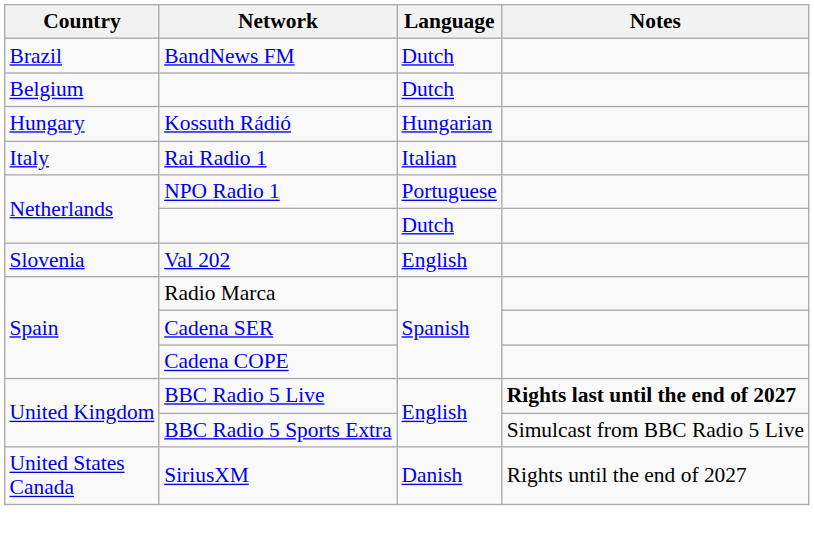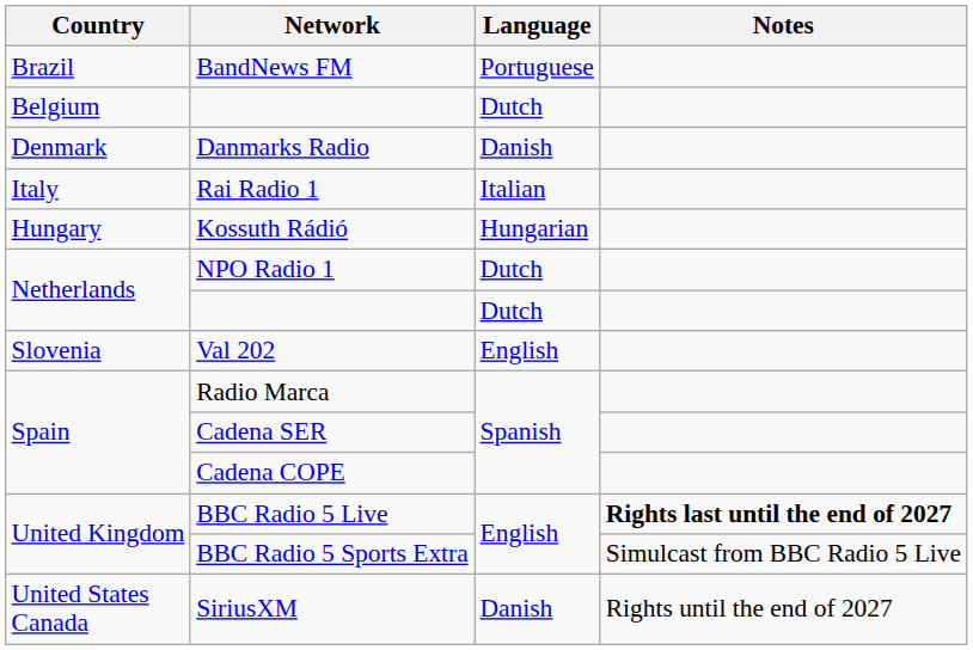 <table class="wikitable">
 <tr>
 <th>Country</th>
 <th>Network</th>
 <th>Language</th>
 <th>Notes</th>
 </tr>
 <tr>
 <td><a href='#'>Brazil</a></td>
 <td><a href='#'>BandNews FM</a></td>
-<td><a href='#'>Dutch</a></td>
+<td><a href='#'>Portuguese</a></td>
 <td></td>
 </tr>
 <tr>
 <td><a href='#'>Belgium</a></td>
 <td></td>
 <td><a href='#'>Dutch</a></td>
 <td></td>
 </tr>
 <tr>
-<td><a href='#'>Hungary</a></td>
-<td><a href='#'>Kossuth Rádió</a></td>
-<td><a href='#'>Hungarian</a></td>
+<td><a href='#'>Denmark</a></td>
+<td><a href='#'>Danmarks Radio</a></td>
+<td><a href='#'>Danish</a></td>
 <td></td>
 </tr>
 <tr>
 <td><a href='#'>Italy</a></td>
 <td><a href='#'>Rai Radio 1</a></td>
 <td><a href='#'>Italian</a></td>
 <td></td>
 </tr>
 <tr>
+<td><a href='#'>Hungary</a></td>
+<td><a href='#'>Kossuth Rádió</a></td>
+<td><a href='#'>Hungarian</a></td>
+<td></td>
+</tr>
+<tr>
 <td rowspan="2"><a href='#'>Netherlands</a></td>
 <td><a href='#'>NPO Radio 1</a></td>
-<td><a href='#'>Portuguese</a></td>
+<td><a href='#'>Dutch</a></td>
 <td></td>
 </tr>
 <tr>
 <td></td>
 <td><a href='#'>Dutch</a></td>
 </tr>
 <tr>
 <td><a href='#'>Slovenia</a></td>
 <td><a href='#'>Val 202</a></td>
 <td><a href='#'>English</a></td>
 <td></td>
 </tr>
 <tr>
 <td rowspan="3"><a href='#'>Spain</a></td>
 <td>Radio Marca</td>
 <td rowspan="3"><a href='#'>Spanish</a></td>
 <td></td>
 </tr>
 <tr>
 <td><a href='#'>Cadena SER</a></td>
 <td></td>
 </tr>
 <tr>
 <td><a href='#'>Cadena COPE</a></td>
 <td></td>
 </tr>
 <tr>
 <td rowspan="2"><a href='#'>United Kingdom</a></td>
 <td><a href='#'>BBC Radio 5 Live</a></td>
 <td rowspan="2"><a href='#'>English</a></td>
 <td><strong>Rights  last until the end of 2027</strong></td>
 </tr>
 <tr>
 <td><a href='#'>BBC Radio 5 Sports Extra</a></td>
 <td>Simulcast from BBC Radio 5 Live</td>
 </tr>
 <tr>
 <td><a href='#'>United States</a><br><a href='#'>Canada</a></td>
 <td><a href='#'>SiriusXM</a></td>
 <td><a href='#'>Danish</a></td>
 <td>Rights until the end of 2027</td>
 </tr>
 </table>
